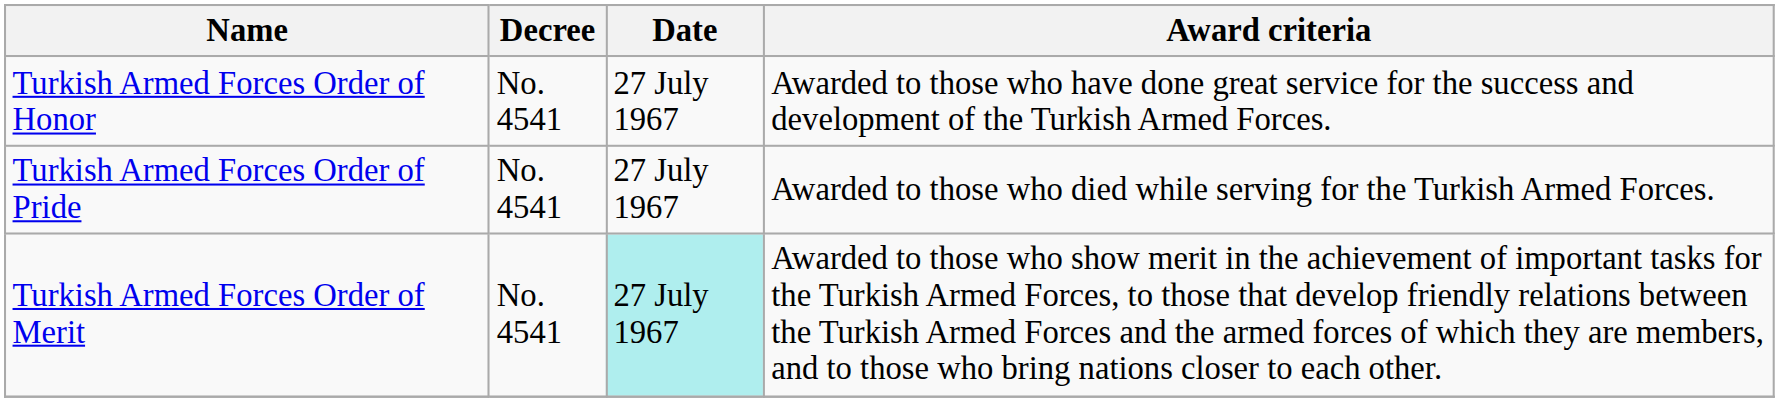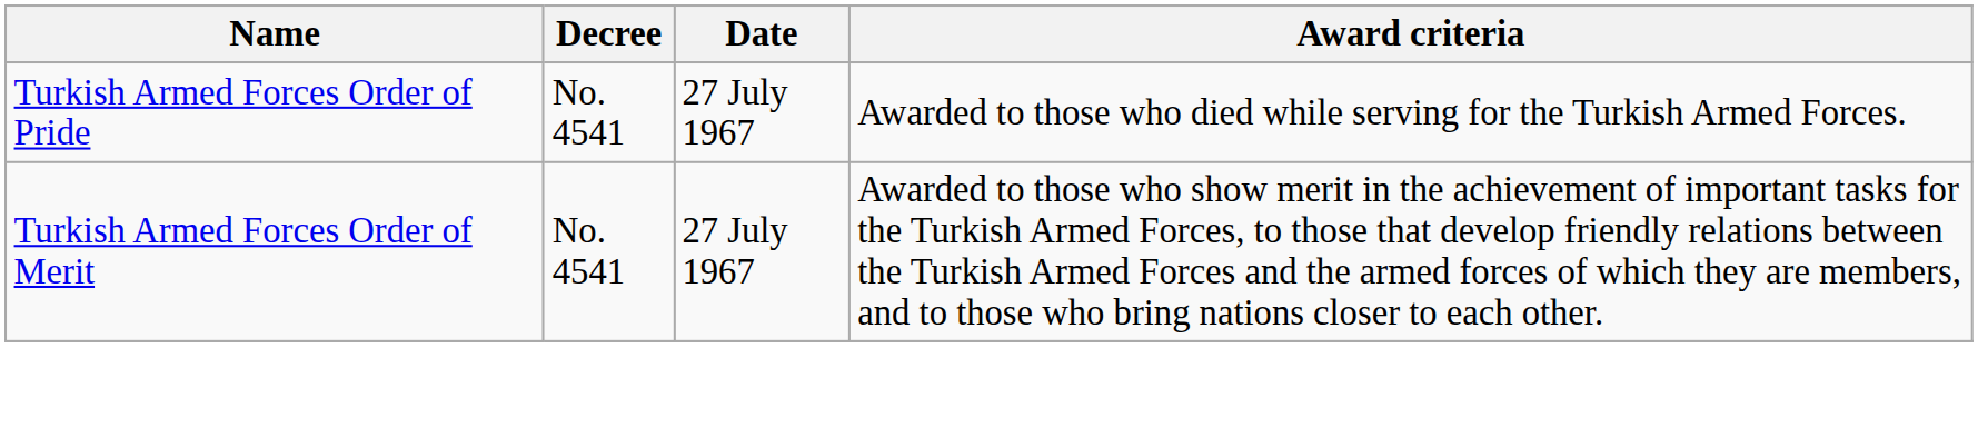 <table class="wikitable sortable">
 <tr>
 <th scope="col" style="width: 230px;">Name</th>
 <th>Decree</th>
 <th scope="col" style="width: 70px;">Date</th>
 <th>Award criteria</th>
-</tr>
-<tr>
-<td><a href='#'>Turkish Armed Forces Order of Honor</a><br></td>
-<td>No. 4541</td>
-<td>27 July 1967</td>
-<td>Awarded to those who have done great service for the success and development of the Turkish Armed Forces.</td>
 </tr>
 <tr>
 <td><a href='#'>Turkish Armed Forces Order of Pride</a><br></td>
 <td>No. 4541</td>
 <td>27 July 1967</td>
 <td>Awarded to those who died while serving for the Turkish Armed Forces.</td>
 </tr>
 <tr>
 <td><a href='#'>Turkish Armed Forces Order of Merit</a><br></td>
 <td>No. 4541</td>
-<td style="background: paleturquoise;">27 July 1967</td>
+<td>27 July 1967</td>
 <td>Awarded to those who show merit in the achievement of important tasks for the Turkish Armed Forces, to those that develop friendly relations between the Turkish Armed Forces and the armed forces of which they are members, and to those who bring nations closer to each other.</td>
 </tr>
 <tr>
 </tr>
 </table>
